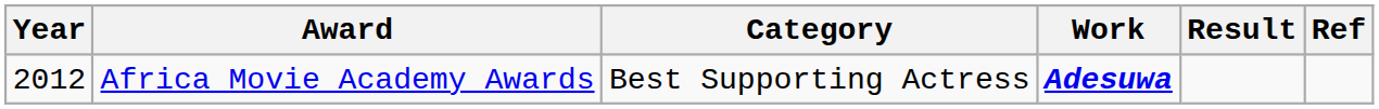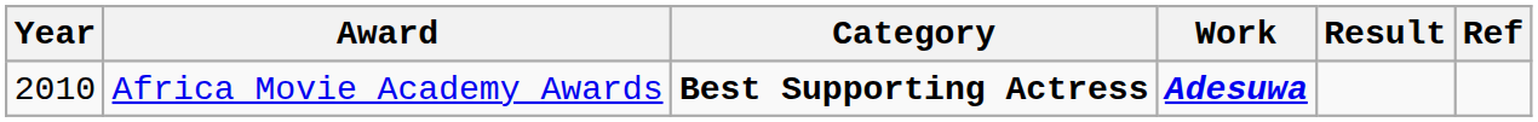 <table class="wikitable">
 <tr>
 <th>Year</th>
 <th>Award</th>
 <th>Category</th>
 <th>Work</th>
 <th>Result</th>
 <th>Ref</th>
 </tr>
 <tr>
-<td>2012</td>
+<td>2010</td>
 <td><a href='#'>Africa Movie Academy Awards</a></td>
-<td>Best Supporting Actress</td>
+<td><strong>Best Supporting Actress</strong></td>
 <td><strong><em><a href='#'>Adesuwa</a></em></strong></td>
 <td></td>
 <td></td>
 </tr>
 </table>
